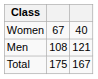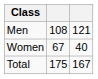 <table class="wikitable">
 <tr>
 <th>Class</th>
 <th></th>
 <th></th>
 </tr>
 <tr align=center>
+<td align=left>Men</td>
+<td>108</td>
+<td>121</td>
+</tr>
+<tr align=center>
 <td align=left>Women</td>
 <td>67</td>
 <td>40</td>
-</tr>
-<tr align=center>
-<td align=left>Men</td>
-<td>108</td>
-<td>121</td>
 </tr>
 <tr align=center>
 <td align=left>Total</td>
 <td>175</td>
 <td>167</td>
 </tr>
 </table>
